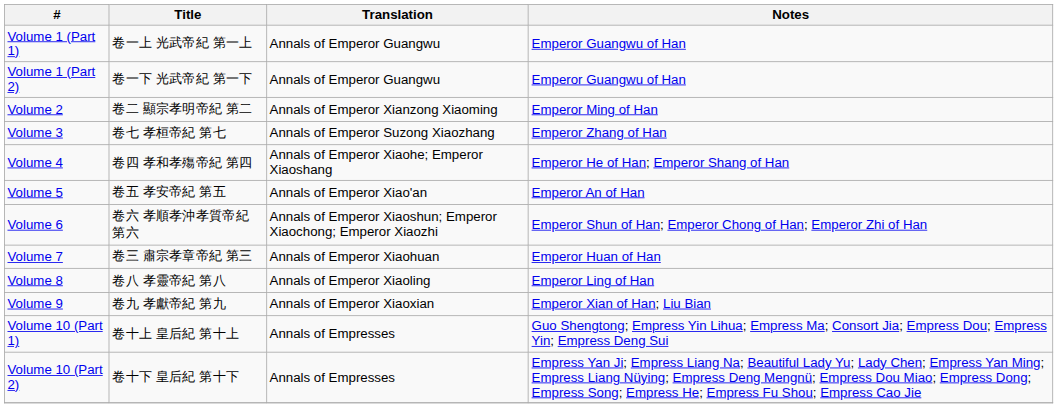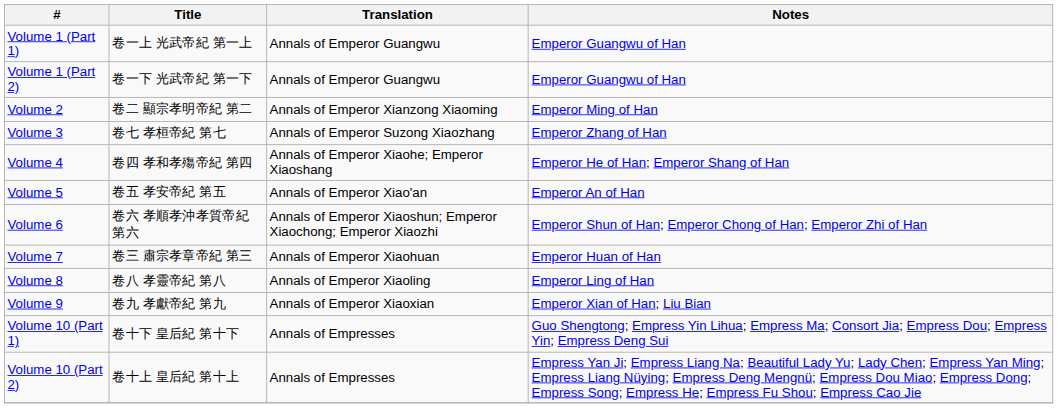 <table class=wikitable width=100%>
 <tr>
 <th width=10%>#</th>
 <th width=15%>Title</th>
 <th width=25%>Translation</th>
 <th width=50%>Notes</th>
 </tr>
 <tr>
 <td><a href='#'>Volume 1 (Part 1)</a></td>
 <td>卷一上 光武帝紀 第一上</td>
 <td>Annals of Emperor Guangwu</td>
 <td><a href='#'>Emperor Guangwu of Han</a></td>
 </tr>
 <tr>
 <td><a href='#'>Volume 1 (Part 2)</a></td>
 <td>卷一下 光武帝紀 第一下</td>
 <td>Annals of Emperor Guangwu</td>
 <td><a href='#'>Emperor Guangwu of Han</a></td>
 </tr>
 <tr>
 <td><a href='#'>Volume 2</a></td>
 <td>卷二 顯宗孝明帝紀 第二</td>
 <td>Annals of Emperor Xianzong Xiaoming</td>
 <td><a href='#'>Emperor Ming of Han</a></td>
 </tr>
 <tr>
 <td><a href='#'>Volume 3</a></td>
 <td>卷七 孝桓帝紀 第七</td>
 <td>Annals of Emperor Suzong Xiaozhang</td>
 <td><a href='#'>Emperor Zhang of Han</a></td>
 </tr>
 <tr>
 <td><a href='#'>Volume 4</a></td>
 <td>卷四 孝和孝殤帝紀 第四</td>
 <td>Annals of Emperor Xiaohe; Emperor Xiaoshang</td>
 <td><a href='#'>Emperor He of Han</a>; <a href='#'>Emperor Shang of Han</a></td>
 </tr>
 <tr>
 <td><a href='#'>Volume 5</a></td>
 <td>卷五 孝安帝紀 第五</td>
 <td>Annals of Emperor Xiao'an</td>
 <td><a href='#'>Emperor An of Han</a></td>
 </tr>
 <tr>
 <td><a href='#'>Volume 6</a></td>
 <td>卷六 孝順孝沖孝質帝紀 第六</td>
 <td>Annals of Emperor Xiaoshun; Emperor Xiaochong; Emperor Xiaozhi</td>
 <td><a href='#'>Emperor Shun of Han</a>; <a href='#'>Emperor Chong of Han</a>; <a href='#'>Emperor Zhi of Han</a></td>
 </tr>
 <tr>
 <td><a href='#'>Volume 7</a></td>
 <td>卷三 肅宗孝章帝紀 第三</td>
 <td>Annals of Emperor Xiaohuan</td>
 <td><a href='#'>Emperor Huan of Han</a></td>
 </tr>
 <tr>
 <td><a href='#'>Volume 8</a></td>
 <td>卷八 孝靈帝紀 第八</td>
 <td>Annals of Emperor Xiaoling</td>
 <td><a href='#'>Emperor Ling of Han</a></td>
 </tr>
 <tr>
 <td><a href='#'>Volume 9</a></td>
 <td>卷九 孝獻帝紀 第九</td>
 <td>Annals of Emperor Xiaoxian</td>
 <td><a href='#'>Emperor Xian of Han</a>; <a href='#'>Liu Bian</a></td>
 </tr>
 <tr>
 <td><a href='#'>Volume 10 (Part 1)</a></td>
-<td>卷十上 皇后紀 第十上</td>
+<td>卷十下 皇后紀 第十下</td>
 <td>Annals of Empresses</td>
 <td><a href='#'>Guo Shengtong</a>; <a href='#'>Empress Yin Lihua</a>; <a href='#'>Empress Ma</a>; <a href='#'>Consort Jia</a>; <a href='#'>Empress Dou</a>; <a href='#'>Empress Yin</a>; <a href='#'>Empress Deng Sui</a></td>
 </tr>
 <tr>
 <td><a href='#'>Volume 10 (Part 2)</a></td>
-<td>卷十下 皇后紀 第十下</td>
+<td>卷十上 皇后紀 第十上</td>
 <td>Annals of Empresses</td>
 <td><a href='#'>Empress Yan Ji</a>; <a href='#'>Empress Liang Na</a>; <a href='#'>Beautiful Lady Yu</a>; <a href='#'>Lady Chen</a>; <a href='#'>Empress Yan Ming</a>; <a href='#'>Empress Liang Nüying</a>; <a href='#'>Empress Deng Mengnü</a>; <a href='#'>Empress Dou Miao</a>; <a href='#'>Empress Dong</a>; <a href='#'>Empress Song</a>; <a href='#'>Empress He</a>; <a href='#'>Empress Fu Shou</a>; <a href='#'>Empress Cao Jie</a></td>
 </tr>
 <tr>
 </tr>
 </table>
